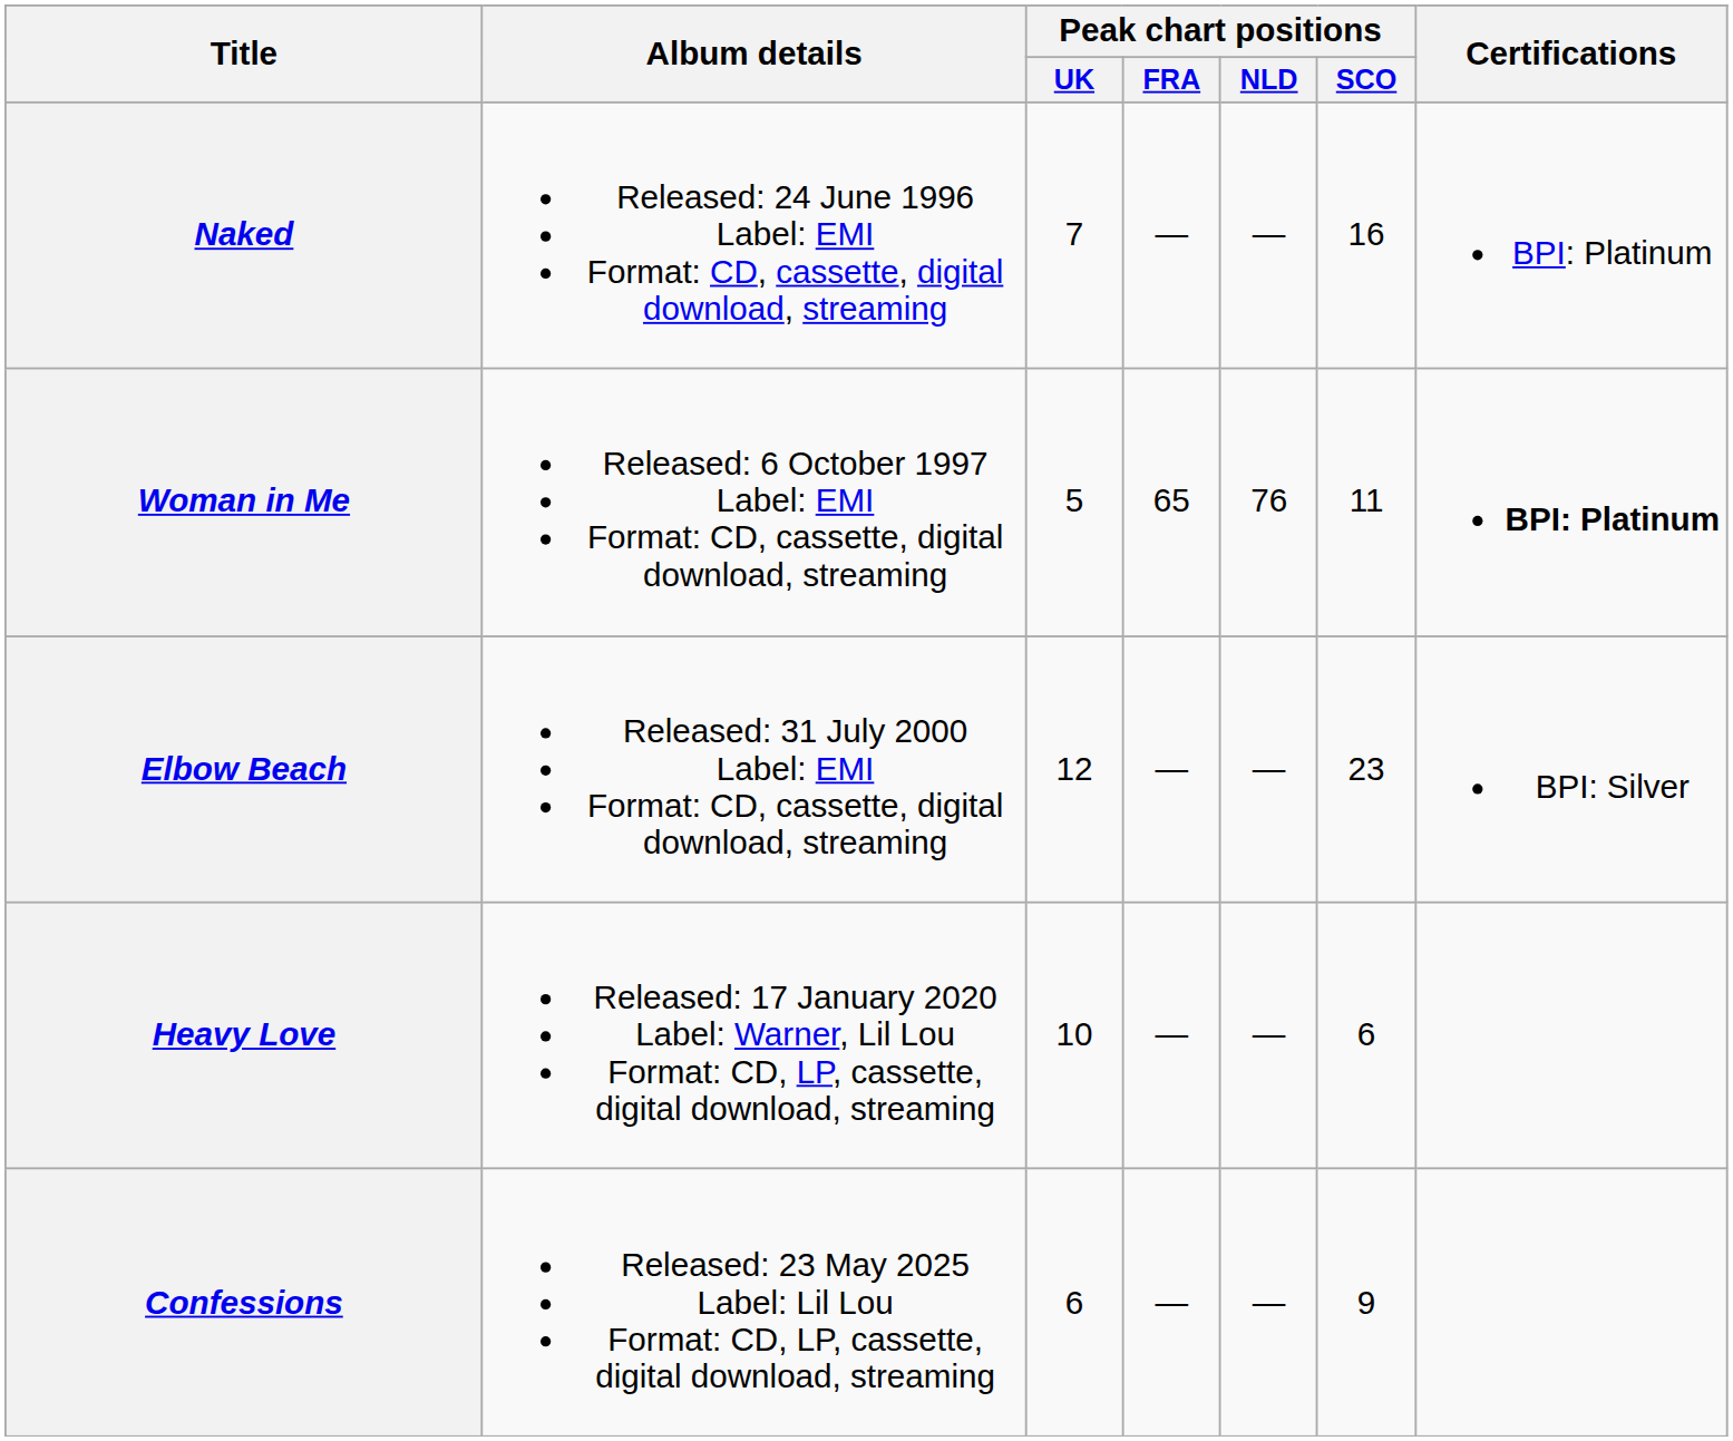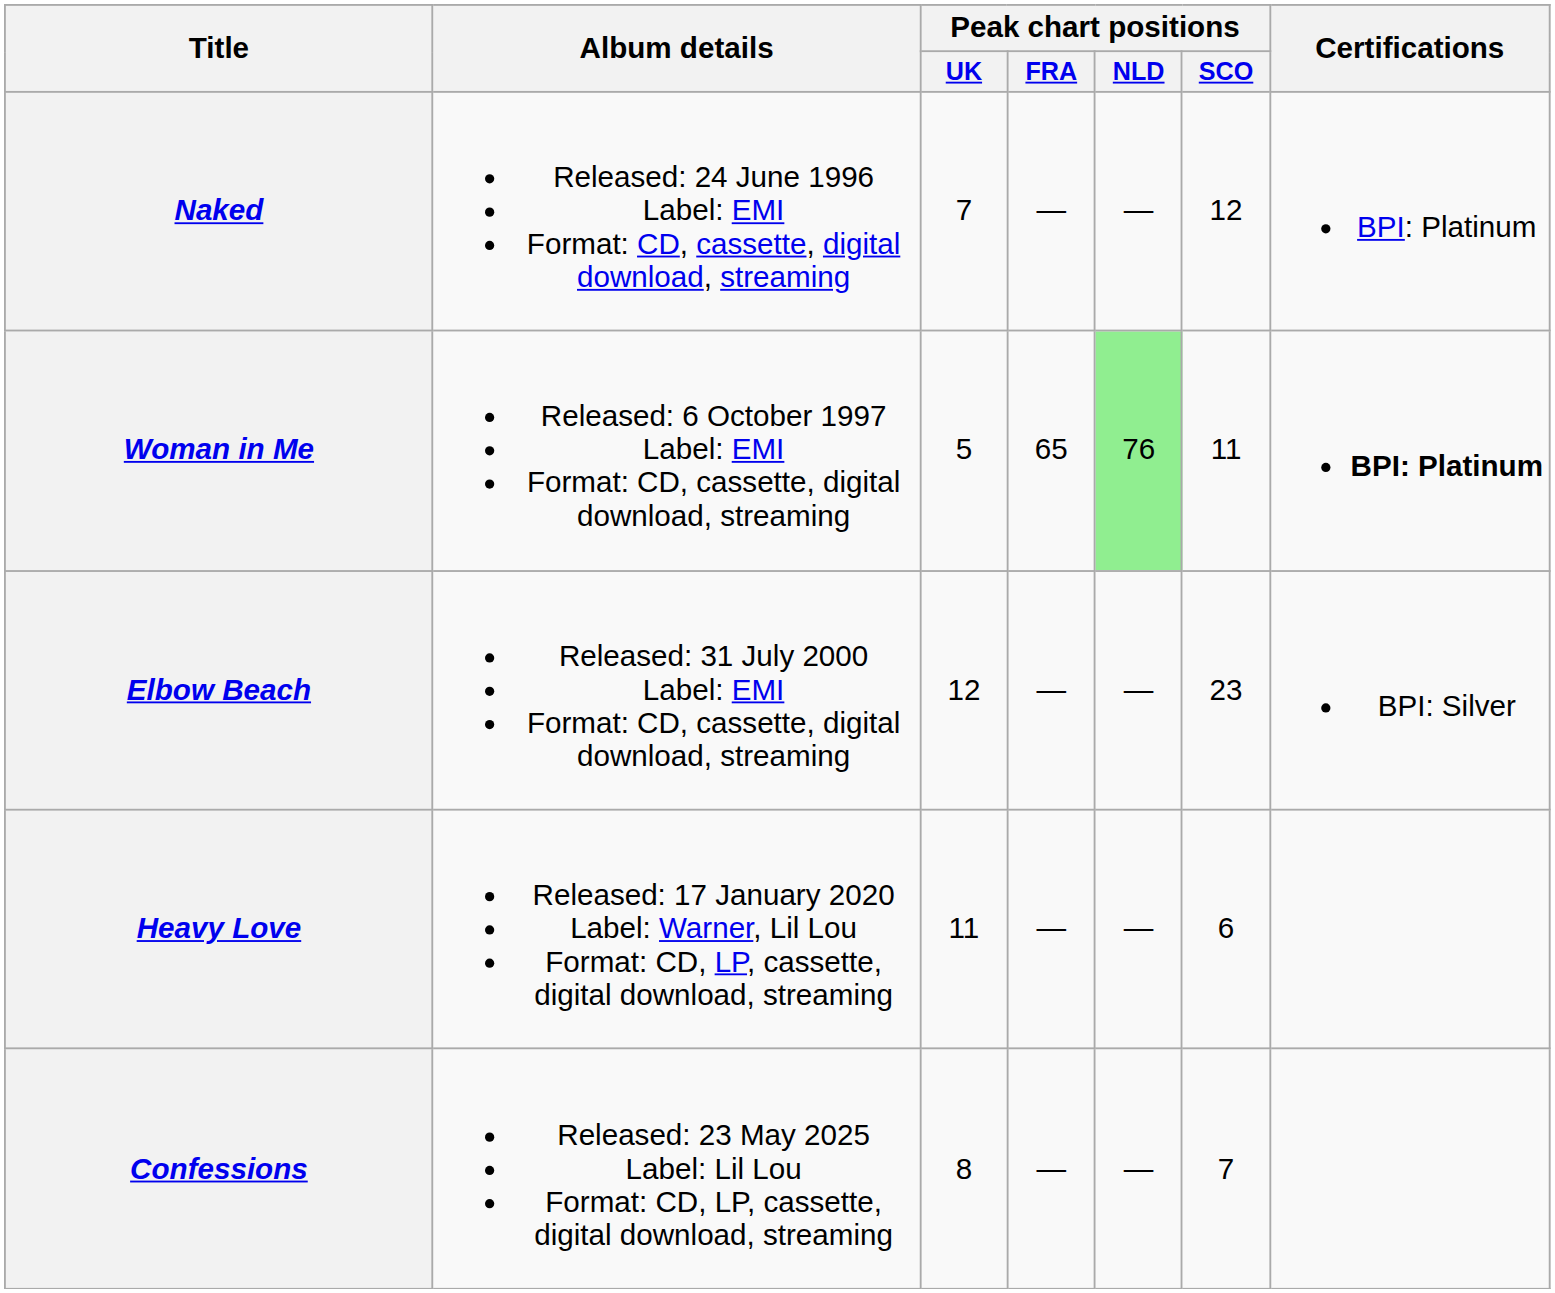 <table class="wikitable plainrowheaders" style="text-align:center;">
 <tr>
 <th scope="col" rowspan="2" style="width:14em;">Title</th>
 <th scope="col" rowspan="2" style="width:16em;">Album details</th>
 <th scope="col" colspan="4">Peak chart positions</th>
 <th scope="col" rowspan="2">Certifications</th>
 </tr>
 <tr>
 <th scope="col" style="width:3em;font-size:85%;"><a href='#'>UK</a><br></th>
 <th scope="col" style="width:3em;font-size:85%;"><a href='#'>FRA</a><br></th>
 <th scope="col" style="width:3em;font-size:85%;"><a href='#'>NLD</a><br></th>
 <th scope="col" style="width:3em;font-size:85%;"><a href='#'>SCO</a><br></th>
 </tr>
 <tr>
 <th scope="row"><em><a href='#'>Naked</a></em></th>
 <td><br><ul><li>Released: 24 June 1996</li><li>Label: <a href='#'>EMI</a></li><li>Format: <a href='#'>CD</a>, <a href='#'>cassette</a>, <a href='#'>digital download</a>, <a href='#'>streaming</a></li></ul></td>
 <td>7</td>
 <td>—</td>
 <td>—</td>
-<td>16</td>
+<td>12</td>
 <td><br><ul><li><a href='#'>BPI</a>: Platinum</li></ul></td>
 </tr>
 <tr>
 <th scope="row"><em><a href='#'>Woman in Me</a></em></th>
 <td><br><ul><li>Released: 6 October 1997</li><li>Label: <a href='#'>EMI</a></li><li>Format: CD, cassette, digital download, streaming</li></ul></td>
 <td>5</td>
 <td>65</td>
-<td>76</td>
+<td style="background: lightgreen;">76</td>
 <td>11</td>
 <td><strong><br><ul><li>BPI: Platinum</li></ul></strong></td>
 </tr>
 <tr>
 <th scope="row"><em><a href='#'>Elbow Beach</a></em></th>
 <td><br><ul><li>Released: 31 July 2000</li><li>Label: <a href='#'>EMI</a></li><li>Format: CD, cassette, digital download, streaming</li></ul></td>
 <td>12</td>
 <td>—</td>
 <td>—</td>
 <td>23</td>
 <td><br><ul><li>BPI: Silver</li></ul></td>
 </tr>
 <tr>
 <th scope="row"><em><a href='#'>Heavy Love</a></em></th>
 <td><br><ul><li>Released: 17 January 2020</li><li>Label: <a href='#'>Warner</a>, Lil Lou</li><li>Format: CD, <a href='#'>LP</a>, cassette, digital download, streaming</li></ul></td>
-<td>10</td>
+<td>11</td>
 <td>—</td>
 <td>—</td>
 <td>6</td>
 <td></td>
 </tr>
 <tr>
 <th scope="row"><em><a href='#'>Confessions</a></em></th>
 <td><br><ul><li>Released: 23 May 2025</li><li>Label: Lil Lou</li><li>Format: CD, LP, cassette, digital download, streaming</li></ul></td>
-<td>6</td>
+<td>8</td>
 <td>—</td>
 <td>—</td>
-<td>9</td>
+<td>7</td>
 <td></td>
 </tr>
 </table>
